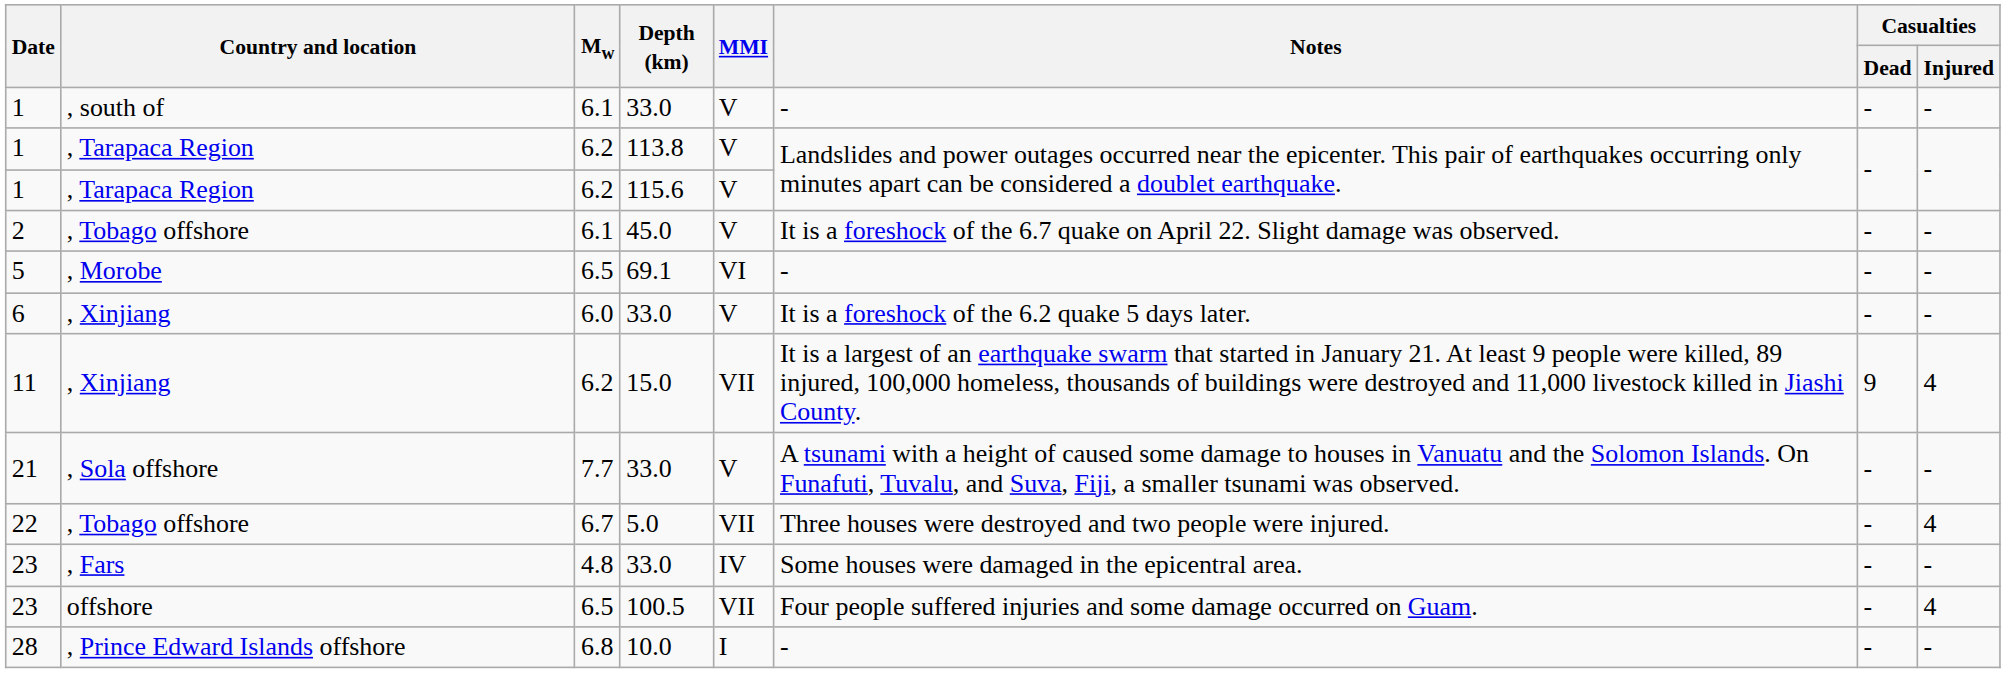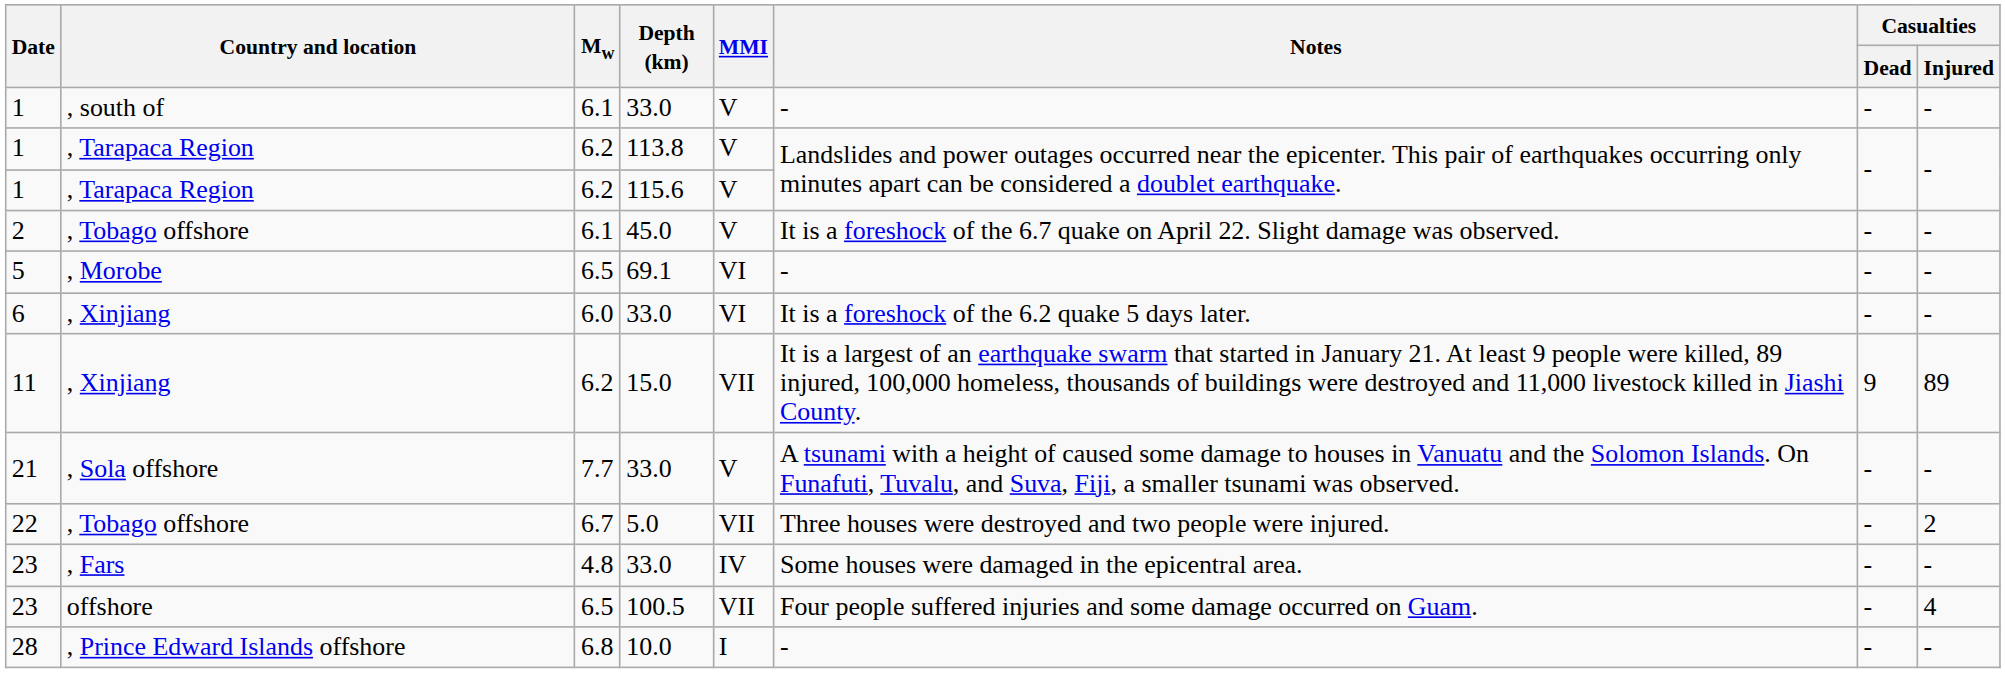 <table class="wikitable sortable" style="border:1px black; margin-left:1em;">
 <tr>
 <th rowspan="2"><small>Date</small></th>
 <th rowspan="2" style="width: 310px"><small>Country and location</small></th>
 <th rowspan="2"><small>M<sub>w</sub></small></th>
 <th rowspan="2"><small>Depth (km)</small></th>
 <th rowspan="2"><small><a href='#'>MMI</a></small></th>
 <th rowspan="2" class="unsortable"><small>Notes</small></th>
 <th colspan="2"><small>Casualties</small></th>
 </tr>
 <tr>
 <th><small>Dead</small></th>
 <th><small>Injured</small></th>
 </tr>
 <tr>
 <td>1</td>
 <td>, south of</td>
 <td>6.1</td>
 <td>33.0</td>
 <td>V</td>
 <td>-</td>
 <td>-</td>
 <td>-</td>
 </tr>
 <tr>
 <td>1</td>
 <td>, <a href='#'>Tarapaca Region</a></td>
 <td>6.2</td>
 <td>113.8</td>
 <td>V</td>
 <td rowspan="2">Landslides and power outages occurred near the epicenter. This pair of earthquakes occurring only minutes apart can be considered a <a href='#'>doublet earthquake</a>.</td>
 <td rowspan="2">-</td>
 <td rowspan="2">-</td>
 </tr>
 <tr>
 <td>1</td>
 <td>, <a href='#'>Tarapaca Region</a></td>
 <td>6.2</td>
 <td>115.6</td>
 <td>V</td>
 </tr>
 <tr>
 <td>2</td>
 <td>, <a href='#'>Tobago</a> offshore</td>
 <td>6.1</td>
 <td>45.0</td>
 <td>V</td>
 <td>It is a <a href='#'>foreshock</a> of the 6.7 quake on April 22. Slight damage was observed.</td>
 <td>-</td>
 <td>-</td>
 </tr>
 <tr>
 <td>5</td>
 <td>, <a href='#'>Morobe</a></td>
 <td>6.5</td>
 <td>69.1</td>
 <td>VI</td>
 <td>-</td>
 <td>-</td>
 <td>-</td>
 </tr>
 <tr>
 <td>6</td>
 <td>, <a href='#'>Xinjiang</a></td>
 <td>6.0</td>
 <td>33.0</td>
-<td>V</td>
+<td>VI</td>
 <td>It is a <a href='#'>foreshock</a> of the 6.2 quake 5 days later.</td>
 <td>-</td>
 <td>-</td>
 </tr>
 <tr>
 <td>11</td>
 <td>, <a href='#'>Xinjiang</a></td>
 <td>6.2</td>
 <td>15.0</td>
 <td>VII</td>
 <td>It is a largest of an <a href='#'>earthquake swarm</a> that started in January 21. At least 9 people were killed, 89 injured, 100,000 homeless, thousands of buildings were destroyed and 11,000 livestock killed in <a href='#'>Jiashi County</a>.</td>
 <td>9</td>
-<td>4</td>
+<td>89</td>
 </tr>
 <tr>
 <td>21</td>
 <td>, <a href='#'>Sola</a> offshore</td>
 <td>7.7</td>
 <td>33.0</td>
 <td>V</td>
 <td>A <a href='#'>tsunami</a> with a height of  caused some damage to houses in <a href='#'>Vanuatu</a> and the <a href='#'>Solomon Islands</a>. On <a href='#'>Funafuti</a>, <a href='#'>Tuvalu</a>, and <a href='#'>Suva</a>, <a href='#'>Fiji</a>, a smaller tsunami was observed.</td>
 <td>-</td>
 <td>-</td>
 </tr>
 <tr>
 <td>22</td>
 <td>, <a href='#'>Tobago</a> offshore</td>
 <td>6.7</td>
 <td>5.0</td>
 <td>VII</td>
 <td>Three houses were destroyed and two people were injured.</td>
 <td>-</td>
-<td>4</td>
+<td>2</td>
 </tr>
 <tr>
 <td>23</td>
 <td>, <a href='#'>Fars</a></td>
 <td>4.8</td>
 <td>33.0</td>
 <td>IV</td>
 <td>Some houses were damaged in the epicentral area.</td>
 <td>-</td>
 <td>-</td>
 </tr>
 <tr>
 <td>23</td>
 <td> offshore</td>
 <td>6.5</td>
 <td>100.5</td>
 <td>VII</td>
 <td>Four people suffered injuries and some damage occurred on <a href='#'>Guam</a>.</td>
 <td>-</td>
 <td>4</td>
 </tr>
 <tr>
 <td>28</td>
 <td>, <a href='#'>Prince Edward Islands</a> offshore</td>
 <td>6.8</td>
 <td>10.0</td>
 <td>I</td>
 <td>-</td>
 <td>-</td>
 <td>-</td>
 </tr>
 <tr>
 </tr>
 </table>
